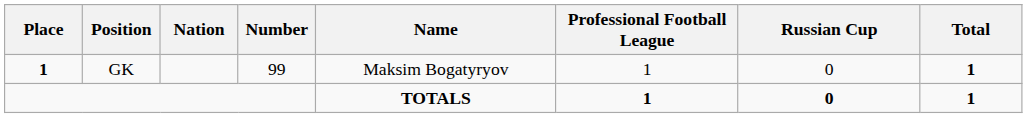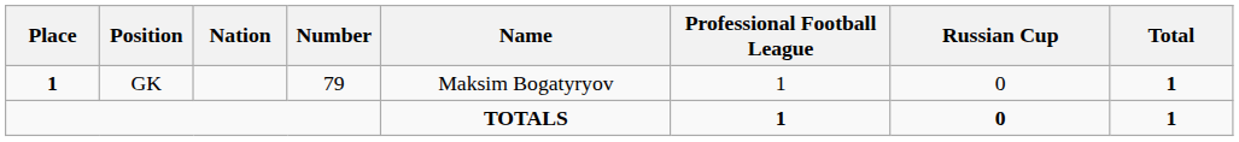 <table class="wikitable" style="font-size: 95%; text-align: center;">
 <tr>
 <th width=60>Place</th>
 <th width=60>Position</th>
 <th width=60>Nation</th>
 <th width=60>Number</th>
 <th width=200>Name</th>
 <th width=150>Professional Football League</th>
 <th width=150>Russian Cup</th>
 <th width=80><strong>Total</strong></th>
 </tr>
 <tr>
 <td><strong>1</strong></td>
 <td>GK</td>
 <td></td>
-<td>99</td>
+<td>79</td>
 <td>Maksim Bogatyryov</td>
 <td>1</td>
 <td>0</td>
 <td><strong>1</strong></td>
 </tr>
 <tr>
 <td colspan="4"></td>
 <td><strong>TOTALS</strong></td>
 <td><strong>1</strong></td>
 <td><strong>0</strong></td>
 <td><strong>1</strong></td>
 </tr>
 </table>
